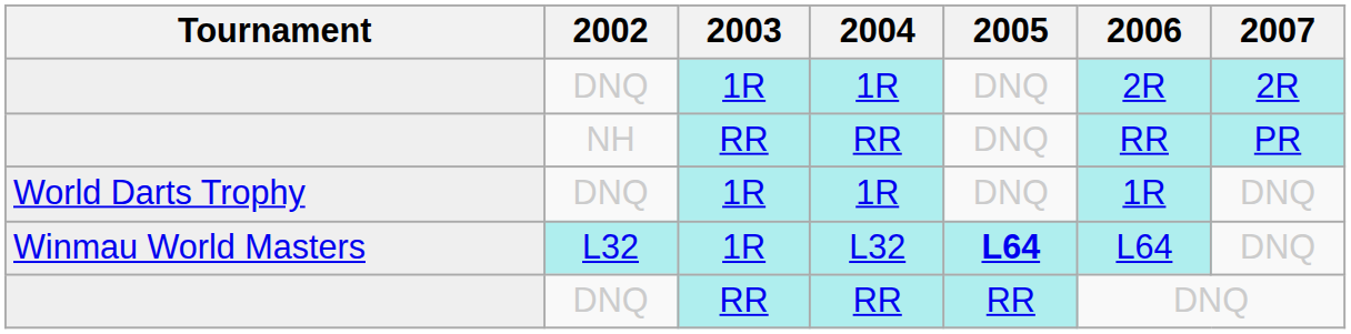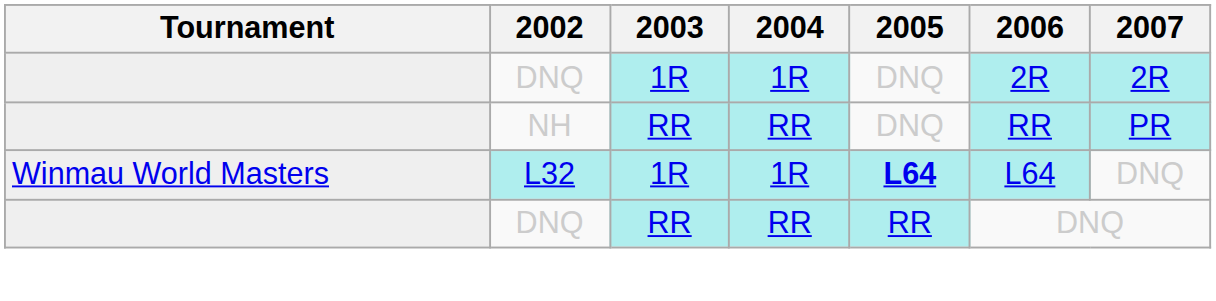 <table class="wikitable" style="width:50%; margin:0">
 <tr>
 <th>Tournament</th>
 <th>2002</th>
 <th>2003</th>
 <th>2004</th>
 <th>2005</th>
 <th>2006</th>
 <th>2007</th>
 </tr>
 <tr>
 <td style="background:#efefef;"></td>
 <td colspan="1" style="text-align:center; color:#ccc;">DNQ</td>
 <td style="text-align:center; background:#afeeee;"><a href='#'>1R</a></td>
 <td style="text-align:center; background:#afeeee;"><a href='#'>1R</a></td>
 <td style="text-align:center; color:#ccc;">DNQ</td>
 <td style="text-align:center; background:#afeeee;"><a href='#'>2R</a></td>
 <td style="text-align:center; background:#afeeee;"><a href='#'>2R</a></td>
 </tr>
 <tr>
 <td style="background:#efefef;"></td>
 <td colspan="1" style="text-align:center; color:#ccc;">NH</td>
 <td style="text-align:center; background:#afeeee;"><a href='#'>RR</a></td>
 <td style="text-align:center; background:#afeeee;"><a href='#'>RR</a></td>
 <td style="text-align:center; color:#ccc;">DNQ</td>
 <td style="text-align:center; background:#afeeee;"><a href='#'>RR</a></td>
 <td style="text-align:center; background:#afeeee;"><a href='#'>PR</a></td>
 </tr>
 <tr>
-<td style="background:#efefef;"><a href='#'>World Darts Trophy</a></td>
-<td style="text-align:center; color:#ccc;">DNQ</td>
-<td style="text-align:center; background:#afeeee;"><a href='#'>1R</a></td>
-<td style="text-align:center; background:#afeeee;"><a href='#'>1R</a></td>
-<td style="text-align:center; color:#ccc;">DNQ</td>
-<td style="text-align:center; background:#afeeee;"><a href='#'>1R</a></td>
-<td style="text-align:center; color:#ccc;">DNQ</td>
-</tr>
-<tr>
 <td style="background:#efefef;"><a href='#'>Winmau World Masters</a></td>
 <td style="text-align:center; background:#afeeee;"><a href='#'>L32</a></td>
 <td style="text-align:center; background:#afeeee;"><a href='#'>1R</a></td>
-<td style="text-align:center; background:#afeeee;"><a href='#'>L32</a></td>
+<td style="text-align:center; background:#afeeee;"><a href='#'>1R</a></td>
 <td style="text-align:center; background:#afeeee;"><strong><a href='#'>L64</a></strong></td>
 <td style="text-align:center; background:#afeeee;"><a href='#'>L64</a></td>
 <td style="text-align:center; color:#ccc;">DNQ</td>
 </tr>
 <tr>
 <td style="background:#efefef;"></td>
 <td style="text-align:center; color:#ccc;">DNQ</td>
 <td style="text-align:center; background:#afeeee;"><a href='#'>RR</a></td>
 <td style="text-align:center; background:#afeeee;"><a href='#'>RR</a></td>
 <td style="text-align:center; background:#afeeee;"><a href='#'>RR</a></td>
 <td colspan="2" style="text-align:center; color:#ccc;">DNQ</td>
 </tr>
 </table>
